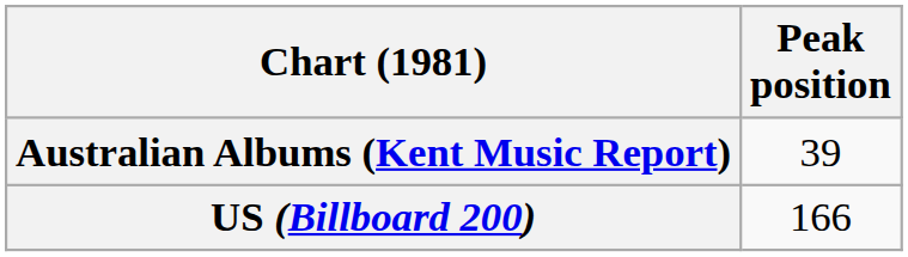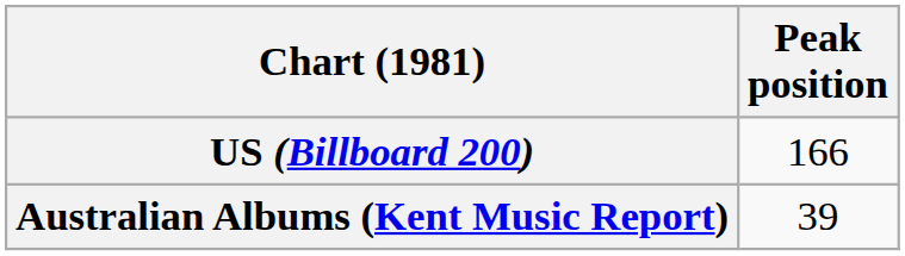 <table class="wikitable sortable plainrowheaders">
 <tr>
 <th>Chart (1981)</th>
 <th>Peak<br>position</th>
 </tr>
 <tr>
+<th scope="row">US <em>(<a href='#'>Billboard 200</a>)</em></th>
+<td style="text-align:center;">166</td>
+</tr>
+<tr>
 <th scope="row">Australian Albums (<a href='#'>Kent Music Report</a>)</th>
 <td style="text-align:center;">39</td>
 </tr>
-<tr>
-<th scope="row">US <em>(<a href='#'>Billboard 200</a>)</em></th>
-<td style="text-align:center;">166</td>
-</tr>
 </table>
